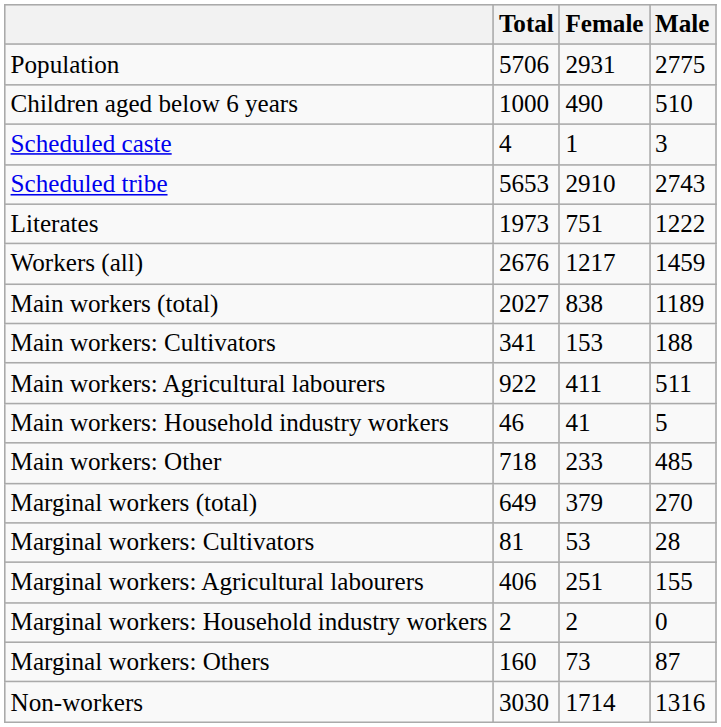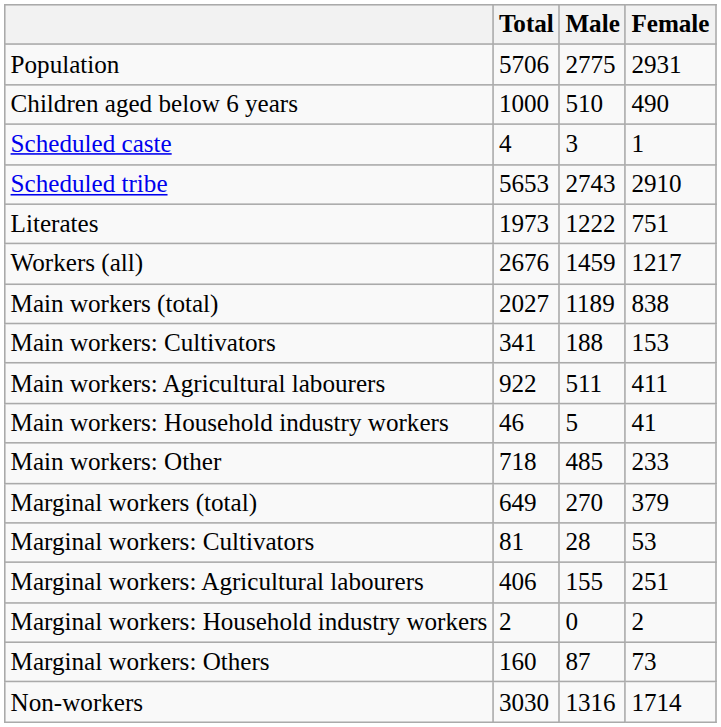 <table class="wikitable sortable">
 <tr>
 <th></th>
 <th>Total</th>
+<th>Male</th>
 <th>Female</th>
-<th>Male</th>
 </tr>
 <tr>
 <td>Population</td>
 <td>5706</td>
+<td>2775</td>
 <td>2931</td>
-<td>2775</td>
 </tr>
 <tr>
 <td>Children aged below 6 years</td>
 <td>1000</td>
+<td>510</td>
 <td>490</td>
-<td>510</td>
 </tr>
 <tr>
 <td><a href='#'>Scheduled caste</a></td>
 <td>4</td>
+<td>3</td>
 <td>1</td>
-<td>3</td>
 </tr>
 <tr>
 <td><a href='#'>Scheduled tribe</a></td>
 <td>5653</td>
+<td>2743</td>
 <td>2910</td>
-<td>2743</td>
 </tr>
 <tr>
 <td>Literates</td>
 <td>1973</td>
+<td>1222</td>
 <td>751</td>
-<td>1222</td>
 </tr>
 <tr>
 <td>Workers (all)</td>
 <td>2676</td>
+<td>1459</td>
 <td>1217</td>
-<td>1459</td>
 </tr>
 <tr>
 <td>Main workers (total)</td>
 <td>2027</td>
+<td>1189</td>
 <td>838</td>
-<td>1189</td>
 </tr>
 <tr>
 <td>Main workers: Cultivators</td>
 <td>341</td>
+<td>188</td>
 <td>153</td>
-<td>188</td>
 </tr>
 <tr>
 <td>Main workers: Agricultural labourers</td>
 <td>922</td>
+<td>511</td>
 <td>411</td>
-<td>511</td>
 </tr>
 <tr>
 <td>Main workers: Household industry workers</td>
 <td>46</td>
+<td>5</td>
 <td>41</td>
-<td>5</td>
 </tr>
 <tr>
 <td>Main workers: Other</td>
 <td>718</td>
+<td>485</td>
 <td>233</td>
-<td>485</td>
 </tr>
 <tr>
 <td>Marginal workers (total)</td>
 <td>649</td>
+<td>270</td>
 <td>379</td>
-<td>270</td>
 </tr>
 <tr>
 <td>Marginal workers: Cultivators</td>
 <td>81</td>
+<td>28</td>
 <td>53</td>
-<td>28</td>
 </tr>
 <tr>
 <td>Marginal workers: Agricultural labourers</td>
 <td>406</td>
+<td>155</td>
 <td>251</td>
-<td>155</td>
 </tr>
 <tr>
 <td>Marginal workers: Household industry workers</td>
 <td>2</td>
+<td>0</td>
 <td>2</td>
-<td>0</td>
 </tr>
 <tr>
 <td>Marginal workers: Others</td>
 <td>160</td>
+<td>87</td>
 <td>73</td>
-<td>87</td>
 </tr>
 <tr>
 <td>Non-workers</td>
 <td>3030</td>
+<td>1316</td>
 <td>1714</td>
-<td>1316</td>
 </tr>
 </table>
